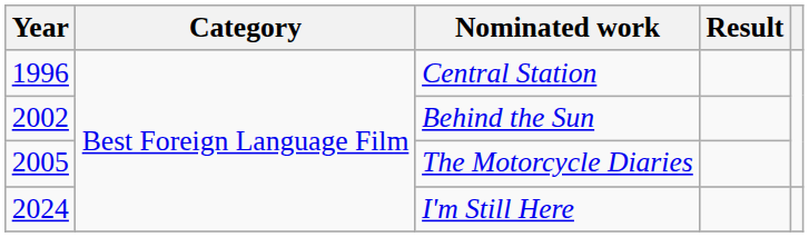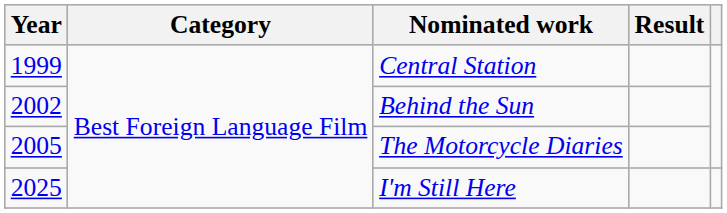 <table class="wikitable sortable">
 <tr>
 <th>Year</th>
 <th>Category</th>
 <th>Nominated work</th>
 <th>Result</th>
 <th class="unsortable"></th>
 </tr>
 <tr>
-<td><a href='#'>1996</a></td>
+<td><a href='#'>1999</a></td>
 <td rowspan="4"><a href='#'>Best Foreign Language Film</a></td>
 <td><em><a href='#'>Central Station</a></em></td>
 <td></td>
 <td rowspan="3"></td>
 </tr>
 <tr>
 <td><a href='#'>2002</a></td>
 <td><em><a href='#'>Behind the Sun</a></em></td>
 <td></td>
 </tr>
 <tr>
 <td><a href='#'>2005</a></td>
 <td><em><a href='#'>The Motorcycle Diaries</a></em></td>
 <td></td>
 </tr>
 <tr>
-<td><a href='#'>2024</a></td>
+<td><a href='#'>2025</a></td>
 <td><em><a href='#'>I'm Still Here</a></em></td>
 <td></td>
 <td></td>
 </tr>
 </table>
